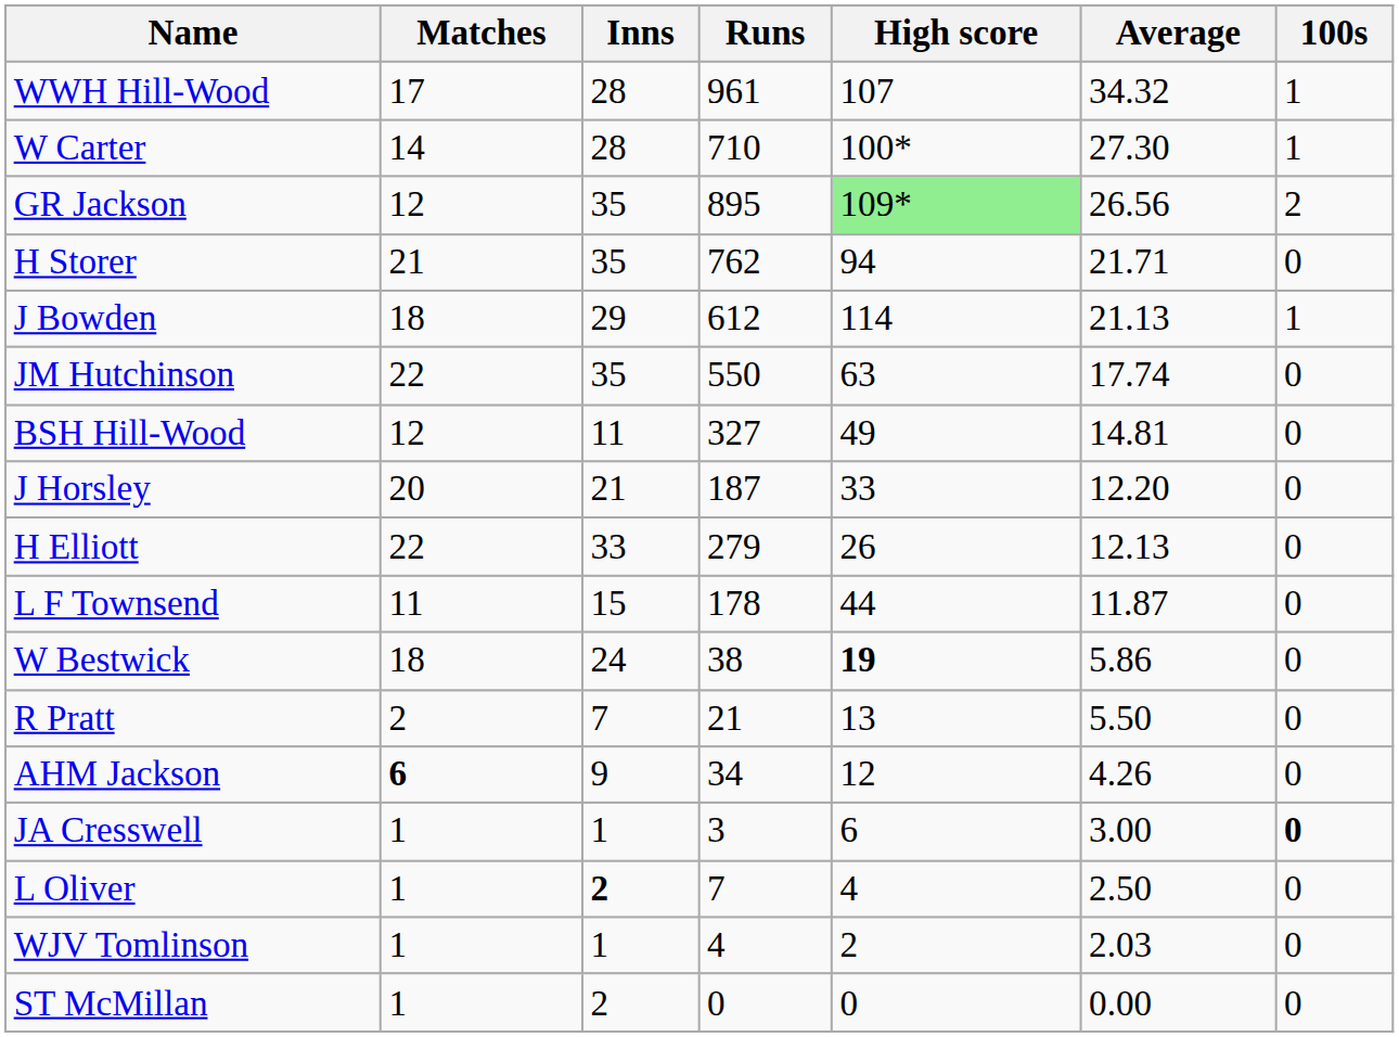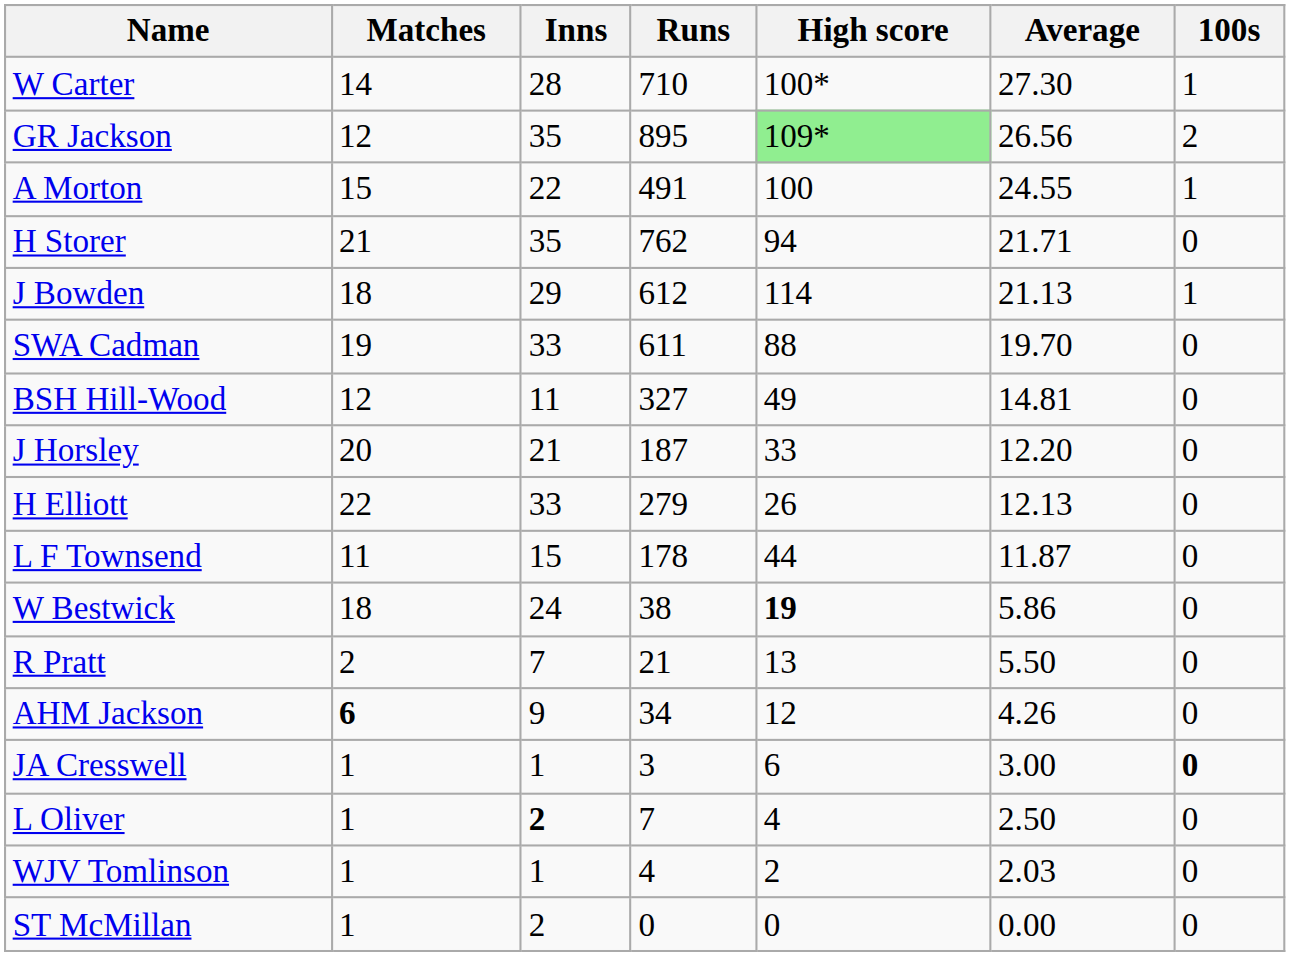 <table class="wikitable sortable" style="width:70%;">
 <tr style="background:#efefef;">
 <th>Name</th>
 <th>Matches</th>
 <th>Inns</th>
 <th>Runs</th>
 <th>High score</th>
 <th>Average</th>
 <th>100s</th>
-</tr>
-<tr>
-<td><a href='#'>WWH Hill-Wood</a></td>
-<td>17</td>
-<td>28</td>
-<td>961</td>
-<td>107</td>
-<td>34.32</td>
-<td>1</td>
 </tr>
 <tr>
 <td><a href='#'>W Carter</a></td>
 <td>14</td>
 <td>28</td>
 <td>710</td>
 <td>100*</td>
 <td>27.30</td>
 <td>1</td>
 </tr>
 <tr>
 <td><a href='#'>GR Jackson</a></td>
 <td>12</td>
 <td>35</td>
 <td>895</td>
 <td style="background: lightgreen;">109*</td>
 <td>26.56</td>
 <td>2</td>
 </tr>
 <tr>
+<td><a href='#'>A Morton</a></td>
+<td>15</td>
+<td>22</td>
+<td>491</td>
+<td>100</td>
+<td>24.55</td>
+<td>1</td>
+</tr>
+<tr>
 <td><a href='#'>H Storer</a></td>
 <td>21</td>
 <td>35</td>
 <td>762</td>
 <td>94</td>
 <td>21.71</td>
 <td>0</td>
 </tr>
 <tr>
 <td><a href='#'>J Bowden</a></td>
 <td>18</td>
 <td>29</td>
 <td>612</td>
 <td>114</td>
 <td>21.13</td>
 <td>1</td>
 </tr>
 <tr>
-<td><a href='#'>JM Hutchinson</a></td>
-<td>22</td>
-<td>35</td>
-<td>550</td>
-<td>63</td>
-<td>17.74</td>
+<td><a href='#'>SWA Cadman</a></td>
+<td>19</td>
+<td>33</td>
+<td>611</td>
+<td>88</td>
+<td>19.70</td>
 <td>0</td>
 </tr>
 <tr>
 <td><a href='#'>BSH Hill-Wood</a></td>
 <td>12</td>
 <td>11</td>
 <td>327</td>
 <td>49</td>
 <td>14.81</td>
 <td>0</td>
 </tr>
 <tr>
 <td><a href='#'>J Horsley</a></td>
 <td>20</td>
 <td>21</td>
 <td>187</td>
 <td>33</td>
 <td>12.20</td>
 <td>0</td>
 </tr>
 <tr>
 <td><a href='#'>H Elliott</a></td>
 <td>22</td>
 <td>33</td>
 <td>279</td>
 <td>26</td>
 <td>12.13</td>
 <td>0</td>
 </tr>
 <tr>
 <td><a href='#'>L F Townsend</a></td>
 <td>11</td>
 <td>15</td>
 <td>178</td>
 <td>44</td>
 <td>11.87</td>
 <td>0</td>
 </tr>
 <tr>
 <td><a href='#'>W Bestwick</a></td>
 <td>18</td>
 <td>24</td>
 <td>38</td>
 <td><strong>19</strong></td>
 <td>5.86</td>
 <td>0</td>
 </tr>
 <tr>
 <td><a href='#'>R Pratt</a></td>
 <td>2</td>
 <td>7</td>
 <td>21</td>
 <td>13</td>
 <td>5.50</td>
 <td>0</td>
 </tr>
 <tr>
 <td><a href='#'>AHM Jackson</a></td>
 <td><strong>6</strong></td>
 <td>9</td>
 <td>34</td>
 <td>12</td>
 <td>4.26</td>
 <td>0</td>
 </tr>
 <tr>
 <td><a href='#'>JA Cresswell</a></td>
 <td>1</td>
 <td>1</td>
 <td>3</td>
 <td>6</td>
 <td>3.00</td>
 <td><strong>0</strong></td>
 </tr>
 <tr>
 <td><a href='#'>L Oliver</a></td>
 <td>1</td>
 <td><strong>2</strong></td>
 <td>7</td>
 <td>4</td>
 <td>2.50</td>
 <td>0</td>
 </tr>
 <tr>
 <td><a href='#'>WJV Tomlinson</a></td>
 <td>1</td>
 <td>1</td>
 <td>4</td>
 <td>2</td>
 <td>2.03</td>
 <td>0</td>
 </tr>
 <tr>
 <td><a href='#'>ST McMillan</a></td>
 <td>1</td>
 <td>2</td>
 <td>0</td>
 <td>0</td>
 <td>0.00</td>
 <td>0   </td>
 </tr>
 </table>
